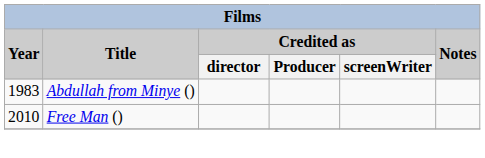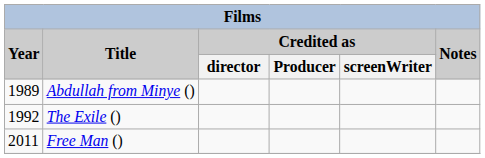 <table class="wikitable" | border="2" cellpadding="4" background: #f9f9f9;>
 <tr align="center">
 <th colspan=6 style="background:#B0C4DE;">Films</th>
 </tr>
 <tr>
 <th style="background:#CCCCCC;" rowspan="2">Year</th>
 <th style="background:#CCCCCC;" rowspan="2">Title</th>
 <th style="background:#CCCCCC;" colspan="3">Credited as</th>
 <th style="background:#CCCCCC;" rowspan="2">Notes</th>
 </tr>
 <tr>
 <th width=65>director</th>
 <th width=65>Producer</th>
 <th width=65>screenWriter</th>
 </tr>
 <tr>
-<td>1983</td>
+<td>1989</td>
 <td><em><a href='#'>Abdullah from Minye</a></em> ()</td>
 <td></td>
 <td></td>
 <td></td>
 <td></td>
 </tr>
 <tr>
-<td>2010</td>
+<td>1992</td>
+<td><em><a href='#'>The Exile</a></em> ()</td>
+<td></td>
+<td></td>
+<td></td>
+<td></td>
+</tr>
+<tr>
+<td>2011</td>
 <td><em><a href='#'>Free Man</a></em> ()</td>
 <td></td>
 <td></td>
 <td></td>
 <td></td>
 </tr>
 <tr>
 </tr>
 </table>
